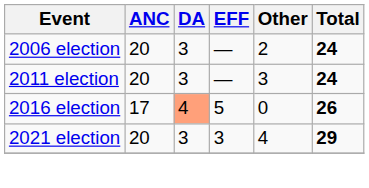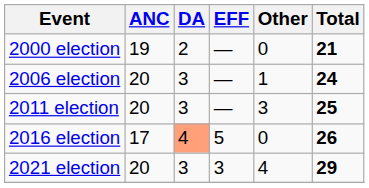 <table class="wikitable">
 <tr>
 <th>Event</th>
 <th><a href='#'>ANC</a></th>
 <th><a href='#'>DA</a></th>
 <th><a href='#'>EFF</a></th>
 <th>Other</th>
 <th>Total</th>
 </tr>
 <tr>
+<td><a href='#'>2000 election</a></td>
+<td>19</td>
+<td>2</td>
+<td>—</td>
+<td>0</td>
+<td><strong>21</strong></td>
+</tr>
+<tr>
 <td><a href='#'>2006 election</a></td>
 <td>20</td>
 <td>3</td>
 <td>—</td>
-<td>2</td>
+<td>1</td>
 <td><strong>24</strong></td>
 </tr>
 <tr>
 <td><a href='#'>2011 election</a></td>
 <td>20</td>
 <td>3</td>
 <td>—</td>
 <td>3</td>
-<td><strong>24</strong></td>
+<td><strong>25</strong></td>
 </tr>
 <tr>
 <td><a href='#'>2016 election</a></td>
 <td>17</td>
 <td style="background: lightsalmon;">4</td>
 <td>5</td>
 <td>0</td>
 <td><strong>26</strong></td>
 </tr>
 <tr>
 <td><a href='#'>2021 election</a></td>
 <td>20</td>
 <td>3</td>
 <td>3</td>
 <td>4</td>
 <td><strong>29</strong></td>
 </tr>
 <tr>
 </tr>
 </table>
